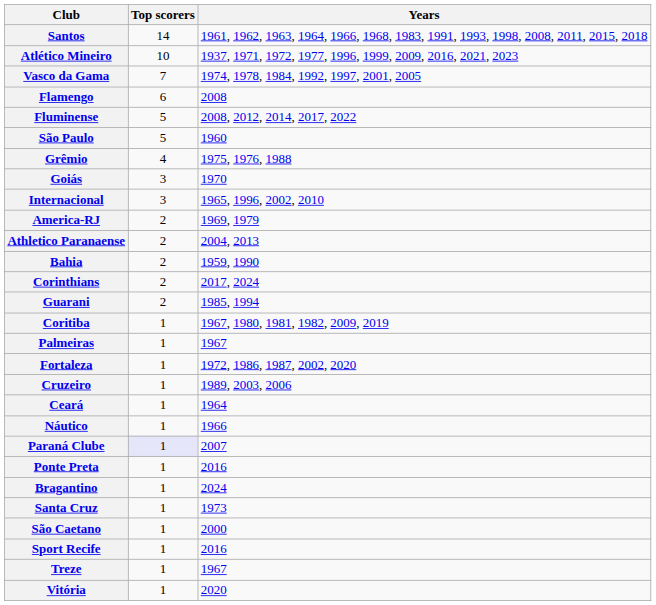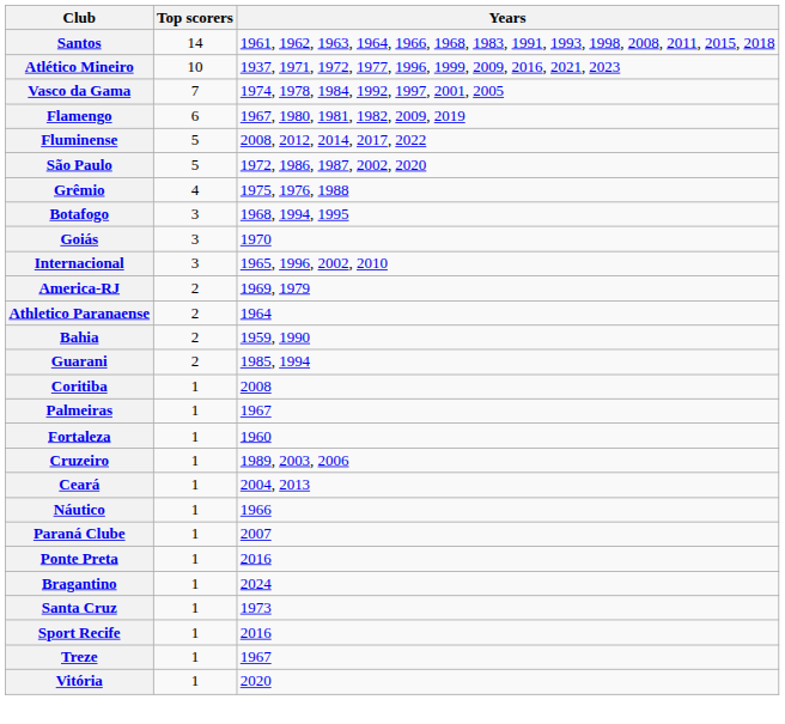 <table class="wikitable plainrowheaders">
 <tr>
 <th scope="col">Club</th>
 <th scope="col">Top scorers</th>
 <th scope="col">Years</th>
 </tr>
 <tr>
 <th scope="row"><a href='#'>Santos</a></th>
 <td style="text-align: center">14</td>
 <td><a href='#'>1961</a>, <a href='#'>1962</a>, <a href='#'>1963</a>, <a href='#'>1964</a>, <a href='#'>1966</a>, <a href='#'>1968</a>, <a href='#'>1983</a>, <a href='#'>1991</a>, <a href='#'>1993</a>, <a href='#'>1998</a>, <a href='#'>2008</a>, <a href='#'>2011</a>, <a href='#'>2015</a>, <a href='#'>2018</a></td>
 </tr>
 <tr>
 <th scope="row"><a href='#'>Atlético Mineiro</a></th>
 <td style="text-align: center">10</td>
 <td><a href='#'>1937</a>, <a href='#'>1971</a>, <a href='#'>1972</a>, <a href='#'>1977</a>, <a href='#'>1996</a>, <a href='#'>1999</a>, <a href='#'>2009</a>, <a href='#'>2016</a>, <a href='#'>2021</a>, <a href='#'>2023</a></td>
 </tr>
 <tr>
 <th scope="row"><a href='#'>Vasco da Gama</a></th>
 <td style="text-align: center">7</td>
 <td><a href='#'>1974</a>, <a href='#'>1978</a>, <a href='#'>1984</a>, <a href='#'>1992</a>, <a href='#'>1997</a>, <a href='#'>2001</a>, <a href='#'>2005</a></td>
 </tr>
 <tr>
 <th scope="row"><a href='#'>Flamengo</a></th>
 <td style="text-align: center">6</td>
-<td><a href='#'>2008</a></td>
+<td><a href='#'>1967</a>, <a href='#'>1980</a>, <a href='#'>1981</a>, <a href='#'>1982</a>, <a href='#'>2009</a>, <a href='#'>2019</a></td>
 </tr>
 <tr>
 <th scope="row"><a href='#'>Fluminense</a></th>
 <td style="text-align: center">5</td>
 <td><a href='#'>2008</a>, <a href='#'>2012</a>, <a href='#'>2014</a>, <a href='#'>2017</a>, <a href='#'>2022</a></td>
 </tr>
 <tr>
 <th scope="row"><a href='#'>São Paulo</a></th>
 <td style="text-align: center">5</td>
-<td><a href='#'>1960</a></td>
+<td><a href='#'>1972</a>, <a href='#'>1986</a>, <a href='#'>1987</a>, <a href='#'>2002</a>, <a href='#'>2020</a></td>
 </tr>
 <tr>
 <th scope="row"><a href='#'>Grêmio</a></th>
 <td style="text-align: center">4</td>
 <td><a href='#'>1975</a>, <a href='#'>1976</a>, <a href='#'>1988</a></td>
+</tr>
+<tr>
+<th scope="row"><a href='#'>Botafogo</a></th>
+<td style="text-align: center">3</td>
+<td><a href='#'>1968</a>, <a href='#'>1994</a>, <a href='#'>1995</a></td>
 </tr>
 <tr>
 <th scope="row"><a href='#'>Goiás</a></th>
 <td style="text-align: center">3</td>
 <td><a href='#'>1970</a></td>
 </tr>
 <tr>
 <th scope="row"><a href='#'>Internacional</a></th>
 <td style="text-align: center">3</td>
 <td><a href='#'>1965</a>, <a href='#'>1996</a>, <a href='#'>2002</a>, <a href='#'>2010</a></td>
 </tr>
 <tr>
 <th scope="row"><a href='#'>America-RJ</a></th>
 <td style="text-align: center">2</td>
 <td><a href='#'>1969</a>, <a href='#'>1979</a></td>
 </tr>
 <tr>
 <th scope="row"><a href='#'>Athletico Paranaense</a></th>
 <td style="text-align: center">2</td>
-<td><a href='#'>2004</a>, <a href='#'>2013</a></td>
+<td><a href='#'>1964</a></td>
 </tr>
 <tr>
 <th scope="row"><a href='#'>Bahia</a></th>
 <td style="text-align: center">2</td>
 <td><a href='#'>1959</a>, <a href='#'>1990</a></td>
-</tr>
-<tr>
-<th scope="row"><a href='#'>Corinthians</a></th>
-<td style="text-align: center">2</td>
-<td><a href='#'>2017</a>, <a href='#'>2024</a></td>
 </tr>
 <tr>
 <th scope="row"><a href='#'>Guarani</a></th>
 <td style="text-align: center">2</td>
 <td><a href='#'>1985</a>, <a href='#'>1994</a></td>
 </tr>
 <tr>
 <th scope="row"><a href='#'>Coritiba</a></th>
 <td style="text-align: center">1</td>
-<td><a href='#'>1967</a>, <a href='#'>1980</a>, <a href='#'>1981</a>, <a href='#'>1982</a>, <a href='#'>2009</a>, <a href='#'>2019</a></td>
+<td><a href='#'>2008</a></td>
 </tr>
 <tr>
 <th scope="row"><a href='#'>Palmeiras</a></th>
 <td style="text-align: center">1</td>
 <td><a href='#'>1967</a></td>
 </tr>
 <tr>
 <th scope="row"><a href='#'>Fortaleza</a></th>
 <td style="text-align: center">1</td>
-<td><a href='#'>1972</a>, <a href='#'>1986</a>, <a href='#'>1987</a>, <a href='#'>2002</a>, <a href='#'>2020</a></td>
+<td><a href='#'>1960</a></td>
 </tr>
 <tr>
 <th scope="row"><a href='#'>Cruzeiro</a></th>
 <td style="text-align: center">1</td>
 <td><a href='#'>1989</a>, <a href='#'>2003</a>, <a href='#'>2006</a></td>
 </tr>
 <tr>
 <th scope="row"><a href='#'>Ceará</a></th>
 <td style="text-align: center">1</td>
-<td><a href='#'>1964</a></td>
+<td><a href='#'>2004</a>, <a href='#'>2013</a></td>
 </tr>
 <tr>
 <th scope="row"><a href='#'>Náutico</a></th>
 <td style="text-align: center">1</td>
 <td><a href='#'>1966</a></td>
 </tr>
 <tr>
 <th scope="row"><a href='#'>Paraná Clube</a></th>
-<td style="background: lavender; text-align: center">1</td>
+<td style="text-align: center">1</td>
 <td><a href='#'>2007</a></td>
 </tr>
 <tr>
 <th scope="row"><a href='#'>Ponte Preta</a></th>
 <td style="text-align: center">1</td>
 <td><a href='#'>2016</a></td>
 </tr>
 <tr>
 <th scope="row"><a href='#'>Bragantino</a></th>
 <td style="text-align: center">1</td>
 <td><a href='#'>2024</a></td>
 </tr>
 <tr>
 <th scope="row"><a href='#'>Santa Cruz</a></th>
 <td style="text-align: center">1</td>
 <td><a href='#'>1973</a></td>
 </tr>
 <tr>
-<th scope="row"><a href='#'>São Caetano</a></th>
-<td style="text-align: center">1</td>
-<td><a href='#'>2000</a></td>
-</tr>
-<tr>
 <th scope="row"><a href='#'>Sport Recife</a></th>
 <td style="text-align: center">1</td>
 <td><a href='#'>2016</a></td>
 </tr>
 <tr>
 <th scope="row"><a href='#'>Treze</a></th>
 <td style="text-align: center">1</td>
 <td><a href='#'>1967</a></td>
 </tr>
 <tr>
 <th scope="row"><a href='#'>Vitória</a></th>
 <td style="text-align: center">1</td>
 <td><a href='#'>2020</a></td>
 </tr>
 </table>
